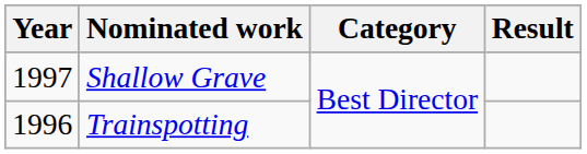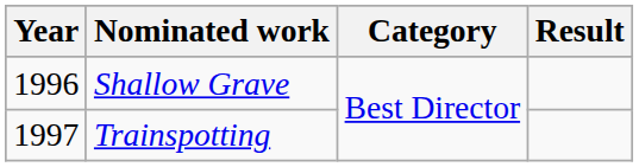 <table class="wikitable sortable">
 <tr>
 <th>Year</th>
 <th>Nominated work</th>
 <th>Category</th>
 <th>Result</th>
 </tr>
 <tr>
-<td>1997</td>
+<td>1996</td>
 <td><em><a href='#'>Shallow Grave</a></em></td>
 <td rowspan=2><a href='#'>Best Director</a></td>
 <td></td>
 </tr>
 <tr>
-<td>1996</td>
+<td>1997</td>
 <td><em><a href='#'>Trainspotting</a></em></td>
 <td></td>
 </tr>
 </table>
